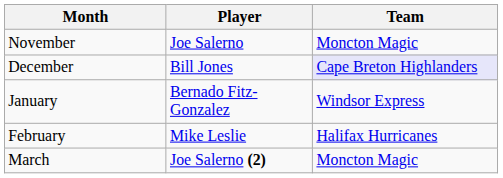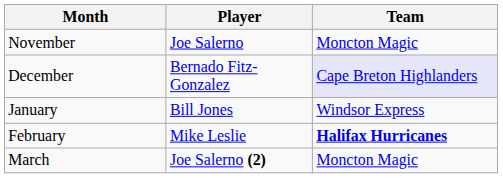 <table class="wikitable" style="width: 80%">
 <tr>
 <th width=60>Month</th>
 <th width=60>Player</th>
 <th width=60>Team</th>
 </tr>
 <tr>
 <td>November</td>
 <td><a href='#'>Joe Salerno</a></td>
 <td><a href='#'>Moncton Magic</a></td>
 </tr>
 <tr>
 <td>December</td>
-<td><a href='#'>Bill Jones</a></td>
+<td><a href='#'>Bernado Fitz-Gonzalez</a></td>
 <td style="background: lavender;"><a href='#'>Cape Breton Highlanders</a></td>
 </tr>
 <tr>
 <td>January</td>
-<td><a href='#'>Bernado Fitz-Gonzalez</a></td>
+<td><a href='#'>Bill Jones</a></td>
 <td><a href='#'>Windsor Express</a></td>
 </tr>
 <tr>
 <td>February</td>
 <td><a href='#'>Mike Leslie</a></td>
-<td><a href='#'>Halifax Hurricanes</a></td>
+<td><strong><a href='#'>Halifax Hurricanes</a></strong></td>
 </tr>
 <tr>
 <td>March</td>
 <td><a href='#'>Joe Salerno</a> <strong>(2)</strong></td>
 <td><a href='#'>Moncton Magic</a></td>
 </tr>
 </table>
